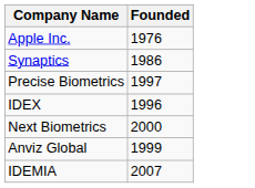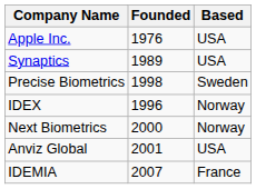 <table class="wikitable float-left" style="text-align: left;">
 <tr>
 <th>Company Name</th>
 <th>Founded</th>
+<th>Based</th>
 </tr>
 <tr>
 <td><a href='#'>Apple Inc.</a></td>
 <td>1976</td>
+<td>USA</td>
 </tr>
 <tr>
 <td><a href='#'>Synaptics</a></td>
-<td>1986</td>
+<td>1989</td>
+<td>USA</td>
 </tr>
 <tr>
 <td>Precise Biometrics</td>
-<td>1997</td>
+<td>1998</td>
+<td>Sweden</td>
 </tr>
 <tr>
 <td>IDEX</td>
 <td>1996</td>
+<td>Norway</td>
 </tr>
 <tr>
 <td>Next Biometrics</td>
 <td>2000</td>
+<td>Norway</td>
 </tr>
 <tr>
 <td>Anviz Global</td>
-<td>1999</td>
+<td>2001</td>
+<td>USA</td>
 </tr>
 <tr>
 <td>IDEMIA</td>
 <td>2007</td>
+<td>France</td>
 </tr>
 </table>
